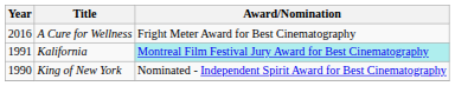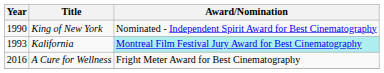 <table class="wikitable">
 <tr>
 <th>Year</th>
 <th>Title</th>
 <th>Award/Nomination</th>
 </tr>
 <tr>
+<td>1990</td>
+<td><em>King of New York</em></td>
+<td>Nominated - <a href='#'>Independent Spirit Award for Best Cinematography</a></td>
+</tr>
+<tr>
+<td>1993</td>
+<td><em>Kalifornia</em></td>
+<td style="background: paleturquoise;"><a href='#'>Montreal Film Festival Jury Award for Best Cinematography</a></td>
+</tr>
+<tr>
 <td>2016</td>
 <td><em>A Cure for Wellness</em></td>
 <td>Fright Meter Award for Best Cinematography</td>
 </tr>
 <tr>
-<td>1991</td>
-<td><em>Kalifornia</em></td>
-<td style="background: paleturquoise;"><a href='#'>Montreal Film Festival Jury Award for Best Cinematography</a></td>
-</tr>
-<tr>
-<td>1990</td>
-<td><em>King of New York</em></td>
-<td>Nominated - <a href='#'>Independent Spirit Award for Best Cinematography</a></td>
-</tr>
-<tr>
 </tr>
 </table>
